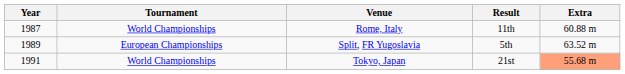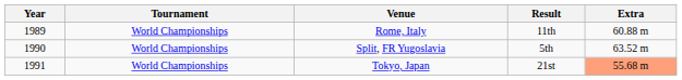 <table class="wikitable" style=" text-align:center; font-size:95%;" width="75%">
 <tr>
 <th>Year</th>
 <th>Tournament</th>
 <th>Venue</th>
 <th>Result</th>
 <th>Extra</th>
 </tr>
 <tr>
-<td>1987</td>
+<td>1989</td>
 <td><a href='#'>World Championships</a></td>
 <td><a href='#'>Rome, Italy</a></td>
 <td align="center">11th</td>
 <td>60.88 m</td>
 </tr>
 <tr>
-<td>1989</td>
-<td><a href='#'>European Championships</a></td>
+<td>1990</td>
+<td><a href='#'>World Championships</a></td>
 <td><a href='#'>Split</a>, <a href='#'>FR Yugoslavia</a></td>
 <td align="center">5th</td>
 <td>63.52 m</td>
 </tr>
 <tr>
 <td>1991</td>
 <td><a href='#'>World Championships</a></td>
 <td><a href='#'>Tokyo, Japan</a></td>
 <td align="center">21st</td>
 <td style="background: lightsalmon;">55.68 m</td>
 </tr>
 </table>
